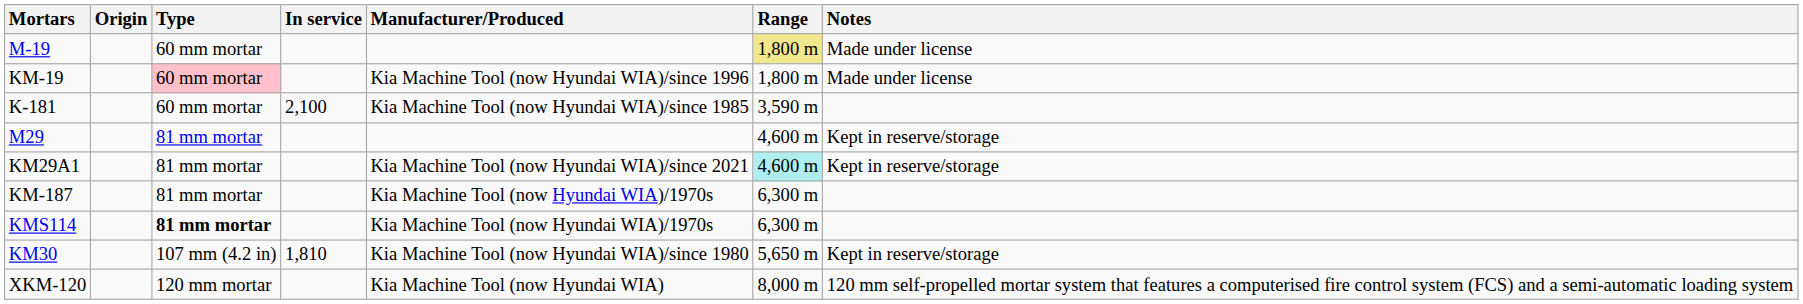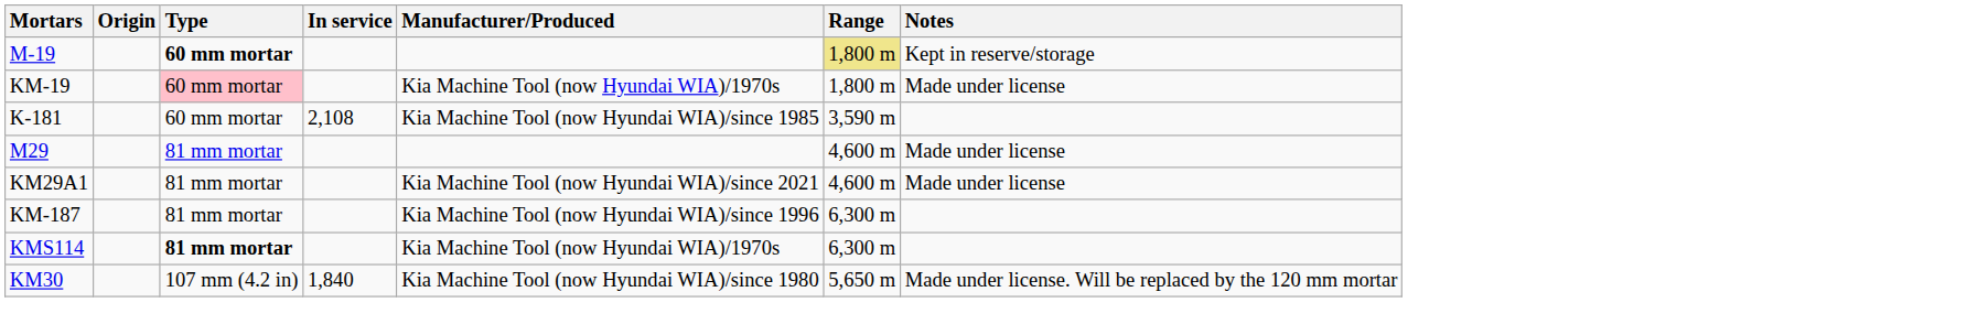 <table class="wikitable sortable">
 <tr>
 <th style="text-align:left;">Mortars</th>
 <th>Origin</th>
 <th style="text-align:left;">Type</th>
 <th style="text-align:left;">In service</th>
 <th style="text-align:left;">Manufacturer/Produced</th>
 <th style="text-align:left;">Range</th>
 <th style="text-align:left;">Notes</th>
 </tr>
 <tr>
 <td><a href='#'>M-19</a></td>
 <td></td>
-<td>60 mm mortar</td>
+<td><strong>60 mm mortar</strong></td>
 <td></td>
 <td></td>
 <td style="background: khaki;">1,800 m</td>
-<td>Made under license</td>
+<td>Kept in reserve/storage</td>
 </tr>
 <tr>
 <td>KM-19</td>
 <td><br></td>
 <td style="background: pink;">60 mm mortar</td>
 <td></td>
-<td>Kia Machine Tool (now Hyundai WIA)/since 1996</td>
+<td>Kia Machine Tool (now <a href='#'>Hyundai WIA</a>)/1970s</td>
 <td>1,800 m</td>
 <td>Made under license</td>
 </tr>
 <tr>
 <td>K-181</td>
 <td></td>
 <td>60 mm mortar</td>
-<td>2,100</td>
+<td>2,108</td>
 <td>Kia Machine Tool (now Hyundai WIA)/since 1985</td>
 <td>3,590 m</td>
 <td></td>
 </tr>
 <tr>
 <td><a href='#'>M29</a></td>
 <td></td>
 <td><a href='#'>81 mm mortar</a></td>
 <td></td>
 <td></td>
 <td>4,600 m</td>
-<td>Kept in reserve/storage</td>
+<td>Made under license</td>
 </tr>
 <tr>
 <td>KM29A1</td>
 <td><br></td>
 <td>81 mm mortar</td>
 <td></td>
 <td>Kia Machine Tool (now Hyundai WIA)/since 2021</td>
-<td style="background: paleturquoise;">4,600 m</td>
-<td>Kept in reserve/storage</td>
+<td>4,600 m</td>
+<td>Made under license</td>
 </tr>
 <tr>
 <td>KM-187</td>
 <td></td>
 <td>81 mm mortar</td>
 <td></td>
-<td>Kia Machine Tool (now <a href='#'>Hyundai WIA</a>)/1970s</td>
+<td>Kia Machine Tool (now Hyundai WIA)/since 1996</td>
 <td>6,300 m</td>
 <td></td>
 </tr>
 <tr>
 <td><a href='#'>KMS114</a></td>
 <td></td>
 <td><strong>81 mm mortar</strong></td>
 <td></td>
 <td>Kia Machine Tool (now Hyundai WIA)/1970s</td>
 <td>6,300 m</td>
 <td></td>
 </tr>
 <tr>
 <td><a href='#'>KM30</a></td>
 <td><br></td>
 <td>107 mm (4.2 in)</td>
-<td>1,810</td>
+<td>1,840</td>
 <td>Kia Machine Tool (now Hyundai WIA)/since 1980</td>
 <td>5,650 m</td>
-<td>Kept in reserve/storage</td>
-</tr>
-<tr>
-<td>XKM-120</td>
-<td></td>
-<td>120 mm mortar</td>
-<td></td>
-<td>Kia Machine Tool (now Hyundai WIA)</td>
-<td>8,000 m</td>
-<td>120 mm self-propelled mortar system that features a computerised fire control system (FCS) and a semi-automatic loading system</td>
+<td>Made under license. Will be replaced by the 120 mm mortar</td>
 </tr>
 </table>
